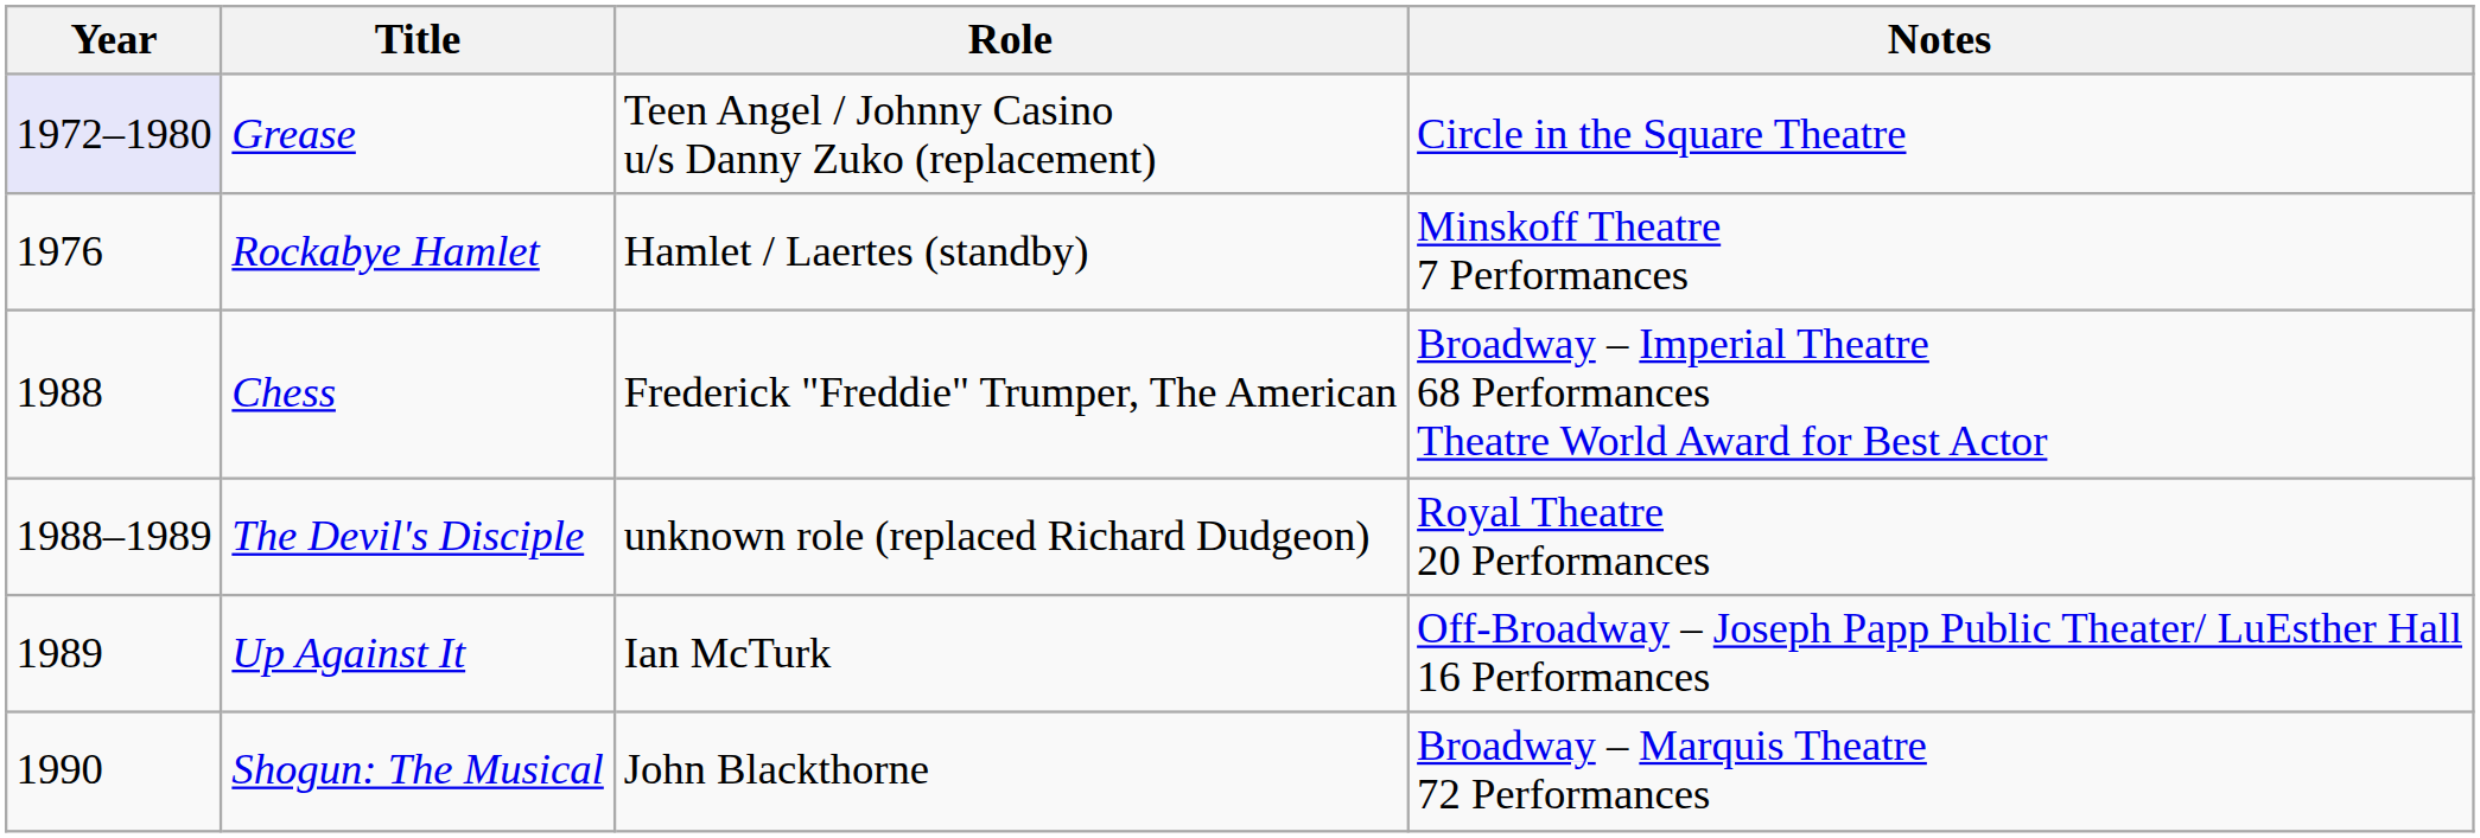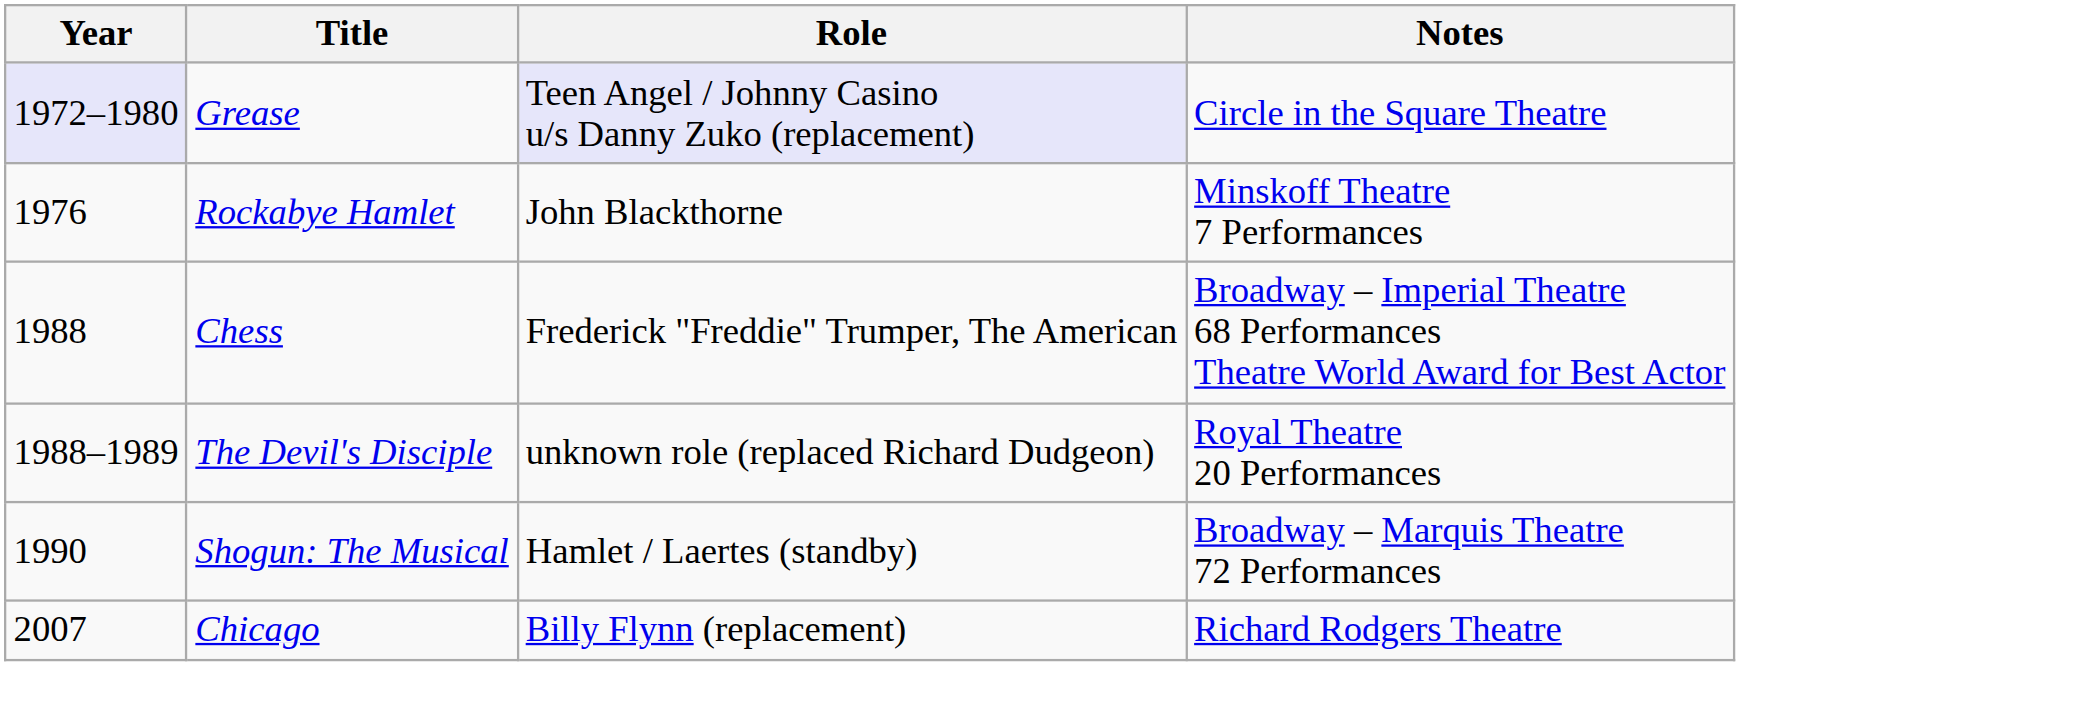 <table class="wikitable sortable">
 <tr>
 <th>Year</th>
 <th>Title</th>
 <th>Role</th>
 <th>Notes</th>
 </tr>
 <tr>
 <td style="background: lavender;">1972–1980</td>
 <td><em><a href='#'>Grease</a></em></td>
-<td>Teen Angel / Johnny Casino<br>u/s Danny Zuko (replacement)</td>
+<td style="background: lavender;">Teen Angel / Johnny Casino<br>u/s Danny Zuko (replacement)</td>
 <td><a href='#'>Circle in the Square Theatre</a></td>
 </tr>
 <tr>
 <td>1976</td>
 <td><em><a href='#'>Rockabye Hamlet</a></em></td>
-<td>Hamlet / Laertes (standby)</td>
+<td>John Blackthorne</td>
 <td><a href='#'>Minskoff Theatre</a> <br> 7 Performances</td>
 </tr>
 <tr>
 <td>1988</td>
 <td><em><a href='#'>Chess</a></em></td>
 <td>Frederick "Freddie" Trumper, The American</td>
 <td><a href='#'>Broadway</a> – <a href='#'>Imperial Theatre</a> <br> 68 Performances <br> <a href='#'>Theatre World Award for Best Actor</a></td>
 </tr>
 <tr>
 <td>1988–1989</td>
 <td><em><a href='#'>The Devil's Disciple</a></em></td>
 <td>unknown role (replaced Richard Dudgeon)</td>
 <td><a href='#'>Royal Theatre</a> <br> 20 Performances</td>
 </tr>
-<tr>
-<td>1989</td>
-<td><em><a href='#'>Up Against It</a></em></td>
-<td>Ian McTurk</td>
-<td><a href='#'>Off-Broadway</a> – <a href='#'>Joseph Papp Public Theater/ LuEsther Hall</a> <br> 16 Performances</td>
-</tr>
 <tr |->
 <td>1990</td>
 <td><em><a href='#'>Shogun: The Musical</a></em></td>
-<td>John Blackthorne</td>
+<td>Hamlet / Laertes (standby)</td>
 <td><a href='#'>Broadway</a> – <a href='#'>Marquis Theatre</a> <br> 72 Performances</td>
 </tr>
+<tr>
+<td>2007</td>
+<td><em><a href='#'>Chicago</a></em></td>
+<td><a href='#'>Billy Flynn</a> (replacement)</td>
+<td><a href='#'>Richard Rodgers Theatre</a></td>
+</tr>
 </table>
